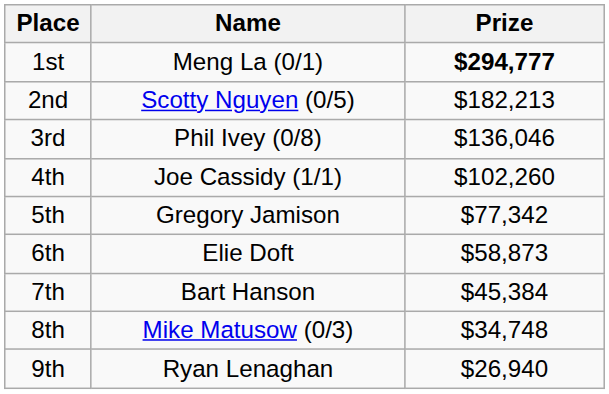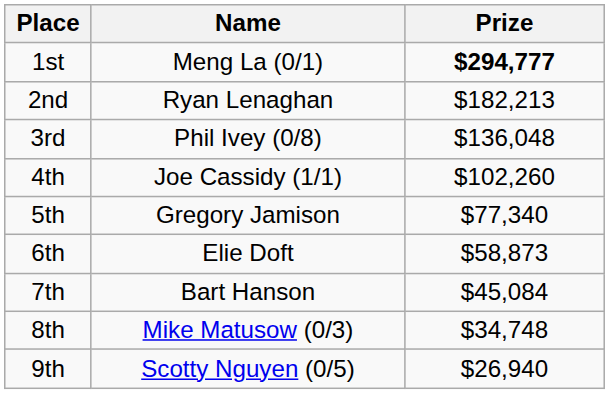 <table class="wikitable">
 <tr>
 <th width="50">Place</th>
 <th width="200">Name</th>
 <th width="125">Prize</th>
 </tr>
 <tr>
 <td align = "center">1st</td>
 <td align = "center">Meng La (0/1)</td>
 <td align = "center"><strong>$294,777</strong></td>
 </tr>
 <tr>
 <td align = "center">2nd</td>
-<td align = "center"><a href='#'>Scotty Nguyen</a> (0/5)</td>
+<td align = "center">Ryan Lenaghan</td>
 <td align = "center">$182,213</td>
 </tr>
 <tr>
 <td align = "center">3rd</td>
 <td align = "center">Phil Ivey (0/8)</td>
-<td align = "center">$136,046</td>
+<td align = "center">$136,048</td>
 </tr>
 <tr>
 <td align = "center">4th</td>
 <td align = "center">Joe Cassidy (1/1)</td>
 <td align = "center">$102,260</td>
 </tr>
 <tr>
 <td align = "center">5th</td>
 <td align = "center">Gregory Jamison</td>
-<td align = "center">$77,342</td>
+<td align = "center">$77,340</td>
 </tr>
 <tr>
 <td align = "center">6th</td>
 <td align = "center">Elie Doft</td>
 <td align = "center">$58,873</td>
 </tr>
 <tr>
 <td align = "center">7th</td>
 <td align = "center">Bart Hanson</td>
-<td align = "center">$45,384</td>
+<td align = "center">$45,084</td>
 </tr>
 <tr>
 <td align = "center">8th</td>
 <td align = "center"><a href='#'>Mike Matusow</a> (0/3)</td>
 <td align = "center">$34,748</td>
 </tr>
 <tr>
 <td align = "center">9th</td>
-<td align = "center">Ryan Lenaghan</td>
+<td align = "center"><a href='#'>Scotty Nguyen</a> (0/5)</td>
 <td align = "center">$26,940</td>
 </tr>
 </table>
